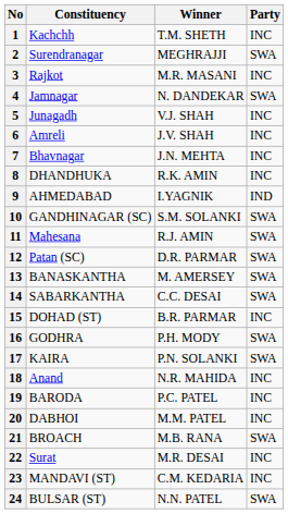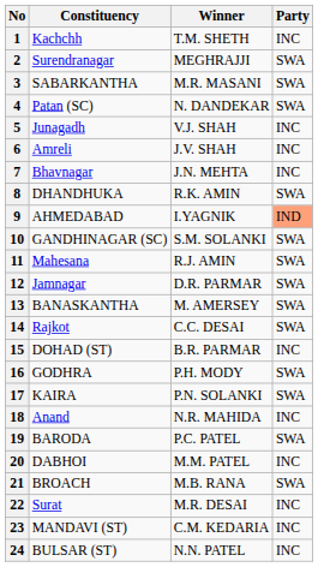 <table class="wikitable sortable">
 <tr>
 <th>No</th>
 <th>Constituency</th>
 <th>Winner</th>
 <th>Party</th>
 </tr>
 <tr>
 <th>1</th>
 <td><a href='#'>Kachchh</a></td>
 <td>T.M. SHETH</td>
 <td>INC</td>
 </tr>
 <tr>
 <th>2</th>
 <td><a href='#'>Surendranagar</a></td>
 <td>MEGHRAJJI</td>
 <td>SWA</td>
 </tr>
 <tr>
 <th>3</th>
-<td><a href='#'>Rajkot</a></td>
+<td>SABARKANTHA</td>
 <td>M.R. MASANI</td>
-<td>INC</td>
+<td>SWA</td>
 </tr>
 <tr>
 <th>4</th>
-<td><a href='#'>Jamnagar</a></td>
+<td><a href='#'>Patan</a> (SC)</td>
 <td>N. DANDEKAR</td>
 <td>SWA</td>
 </tr>
 <tr>
 <th>5</th>
 <td><a href='#'>Junagadh</a></td>
 <td>V.J. SHAH</td>
 <td>INC</td>
 </tr>
 <tr>
 <th>6</th>
 <td><a href='#'>Amreli</a></td>
 <td>J.V. SHAH</td>
 <td>INC</td>
 </tr>
 <tr>
 <th>7</th>
 <td><a href='#'>Bhavnagar</a></td>
 <td>J.N. MEHTA</td>
 <td>INC</td>
 </tr>
 <tr>
 <th>8</th>
 <td>DHANDHUKA</td>
 <td>R.K. AMIN</td>
-<td>INC</td>
+<td>SWA</td>
 </tr>
 <tr>
 <th>9</th>
 <td>AHMEDABAD</td>
 <td>I.YAGNIK</td>
-<td>IND</td>
+<td style="background: lightsalmon;">IND</td>
 </tr>
 <tr>
 <th>10</th>
 <td>GANDHINAGAR (SC)</td>
 <td>S.M. SOLANKI</td>
 <td>SWA</td>
 </tr>
 <tr>
 <th>11</th>
 <td><a href='#'>Mahesana</a></td>
 <td>R.J. AMIN</td>
 <td>SWA</td>
 </tr>
 <tr>
 <th>12</th>
-<td><a href='#'>Patan</a> (SC)</td>
+<td><a href='#'>Jamnagar</a></td>
 <td>D.R. PARMAR</td>
 <td>SWA</td>
 </tr>
 <tr>
 <th>13</th>
 <td>BANASKANTHA</td>
 <td>M. AMERSEY</td>
 <td>SWA</td>
 </tr>
 <tr>
 <th>14</th>
-<td>SABARKANTHA</td>
+<td><a href='#'>Rajkot</a></td>
 <td>C.C. DESAI</td>
 <td>SWA</td>
 </tr>
 <tr>
 <th>15</th>
 <td>DOHAD (ST)</td>
 <td>B.R. PARMAR</td>
 <td>INC</td>
 </tr>
 <tr>
 <th>16</th>
 <td>GODHRA</td>
 <td>P.H. MODY</td>
 <td>SWA</td>
 </tr>
 <tr>
 <th>17</th>
 <td>KAIRA</td>
 <td>P.N. SOLANKI</td>
 <td>SWA</td>
 </tr>
 <tr>
 <th>18</th>
 <td><a href='#'>Anand</a></td>
 <td>N.R. MAHIDA</td>
 <td>INC</td>
 </tr>
 <tr>
 <th>19</th>
 <td>BARODA</td>
 <td>P.C. PATEL</td>
-<td>INC</td>
+<td>SWA</td>
 </tr>
 <tr>
 <th>20</th>
 <td>DABHOI</td>
 <td>M.M. PATEL</td>
 <td>INC</td>
 </tr>
 <tr>
 <th>21</th>
 <td>BROACH</td>
 <td>M.B. RANA</td>
 <td>SWA</td>
 </tr>
 <tr>
 <th>22</th>
 <td><a href='#'>Surat</a></td>
 <td>M.R. DESAI</td>
 <td>INC</td>
 </tr>
 <tr>
 <th>23</th>
 <td>MANDAVI (ST)</td>
 <td>C.M. KEDARIA</td>
 <td>INC</td>
 </tr>
 <tr>
 <th>24</th>
 <td>BULSAR (ST)</td>
 <td>N.N. PATEL</td>
-<td>SWA</td>
+<td>INC</td>
 </tr>
 </table>
